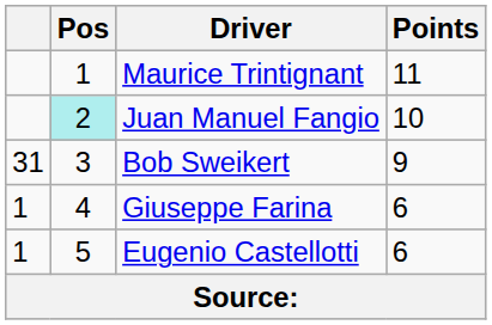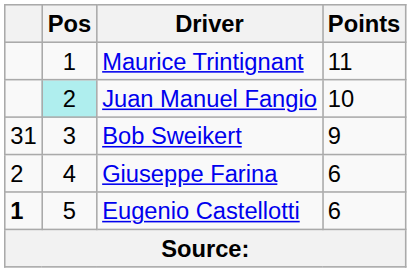 <table class="wikitable" style="font-size: 95%;">
 <tr>
 <th></th>
 <th>Pos</th>
 <th>Driver</th>
 <th>Points</th>
 </tr>
 <tr>
 <td align="left"></td>
 <td align="center">1</td>
 <td> <a href='#'>Maurice Trintignant</a></td>
 <td align="left">11 </td>
 </tr>
 <tr>
 <td align="left"></td>
 <td align="center" style="background: paleturquoise;">2</td>
 <td> <a href='#'>Juan Manuel Fangio</a></td>
 <td align="left">10</td>
 </tr>
 <tr>
 <td align="left"> 31</td>
 <td align="center">3</td>
 <td> <a href='#'>Bob Sweikert</a></td>
 <td align="left">9</td>
 </tr>
 <tr>
-<td align="left"> 1</td>
+<td align="left"> 2</td>
 <td align="center">4</td>
 <td> <a href='#'>Giuseppe Farina</a></td>
 <td align="left">6 </td>
 </tr>
 <tr>
-<td align="left"> 1</td>
+<td align="left"><strong> 1</strong></td>
 <td align="center">5</td>
 <td> <a href='#'>Eugenio Castellotti</a></td>
 <td align="left">6</td>
 </tr>
 <tr>
 <th colspan=4>Source:</th>
 </tr>
 </table>
